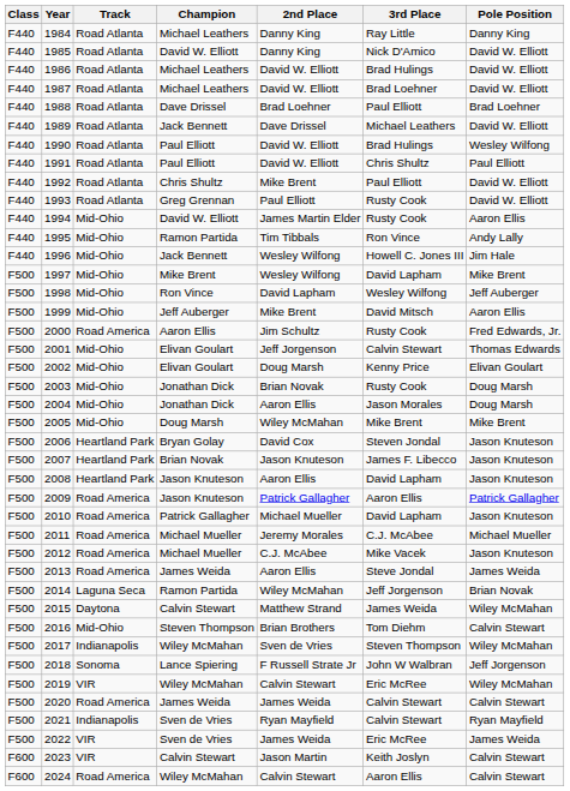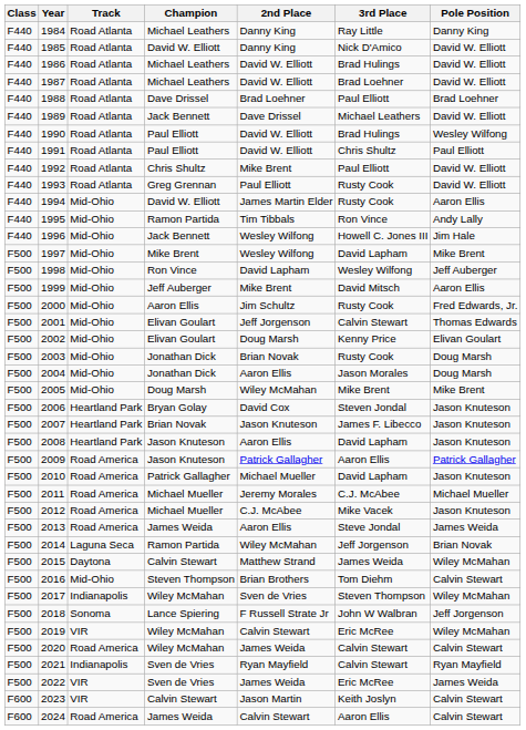 <table class="wikitable">
 <tr>
 <th><strong>Class</strong></th>
 <th><strong>Year</strong></th>
 <th><strong>Track</strong></th>
 <th><strong>Champion</strong></th>
 <th><strong>2nd Place</strong></th>
 <th><strong>3rd Place</strong></th>
 <th><strong>Pole Position</strong></th>
 </tr>
 <tr>
 <td>F440</td>
 <td>1984</td>
 <td>Road Atlanta</td>
 <td>Michael Leathers</td>
 <td>Danny King</td>
 <td>Ray Little</td>
 <td>Danny King</td>
 </tr>
 <tr>
 <td>F440</td>
 <td>1985</td>
 <td>Road Atlanta</td>
 <td>David W. Elliott</td>
 <td>Danny King</td>
 <td>Nick D'Amico</td>
 <td>David W. Elliott</td>
 </tr>
 <tr>
 <td>F440</td>
 <td>1986</td>
 <td>Road Atlanta</td>
 <td>Michael Leathers</td>
 <td>David W. Elliott</td>
 <td>Brad Hulings</td>
 <td>David W. Elliott</td>
 </tr>
 <tr>
 <td>F440</td>
 <td>1987</td>
 <td>Road Atlanta</td>
 <td>Michael Leathers</td>
 <td>David W. Elliott</td>
 <td>Brad Loehner</td>
 <td>David W. Elliott</td>
 </tr>
 <tr>
 <td>F440</td>
 <td>1988</td>
 <td>Road Atlanta</td>
 <td>Dave Drissel</td>
 <td>Brad Loehner</td>
 <td>Paul Elliott</td>
 <td>Brad Loehner</td>
 </tr>
 <tr>
 <td>F440</td>
 <td>1989</td>
 <td>Road Atlanta</td>
 <td>Jack Bennett</td>
 <td>Dave Drissel</td>
 <td>Michael Leathers</td>
 <td>David W. Elliott</td>
 </tr>
 <tr>
 <td>F440</td>
 <td>1990</td>
 <td>Road Atlanta</td>
 <td>Paul Elliott</td>
 <td>David W. Elliott</td>
 <td>Brad Hulings</td>
 <td>Wesley Wilfong</td>
 </tr>
 <tr>
 <td>F440</td>
 <td>1991</td>
 <td>Road Atlanta</td>
 <td>Paul Elliott</td>
 <td>David W. Elliott</td>
 <td>Chris Shultz</td>
 <td>Paul Elliott</td>
 </tr>
 <tr>
 <td>F440</td>
 <td>1992</td>
 <td>Road Atlanta</td>
 <td>Chris Shultz</td>
 <td>Mike Brent</td>
 <td>Paul Elliott</td>
 <td>David W. Elliott</td>
 </tr>
 <tr>
 <td>F440</td>
 <td>1993</td>
 <td>Road Atlanta</td>
 <td>Greg Grennan</td>
 <td>Paul Elliott</td>
 <td>Rusty Cook</td>
 <td>David W. Elliott</td>
 </tr>
 <tr>
 <td>F440</td>
 <td>1994</td>
 <td>Mid-Ohio</td>
 <td>David W. Elliott</td>
 <td>James Martin Elder</td>
 <td>Rusty Cook</td>
 <td>Aaron Ellis</td>
 </tr>
 <tr>
 <td>F440</td>
 <td>1995</td>
 <td>Mid-Ohio</td>
 <td>Ramon Partida</td>
 <td>Tim Tibbals</td>
 <td>Ron Vince</td>
 <td>Andy Lally</td>
 </tr>
 <tr>
 <td>F440</td>
 <td>1996</td>
 <td>Mid-Ohio</td>
 <td>Jack Bennett</td>
 <td>Wesley Wilfong</td>
 <td>Howell C. Jones III</td>
 <td>Jim Hale</td>
 </tr>
 <tr>
 <td>F500</td>
 <td>1997</td>
 <td>Mid-Ohio</td>
 <td>Mike Brent</td>
 <td>Wesley Wilfong</td>
 <td>David Lapham</td>
 <td>Mike Brent</td>
 </tr>
 <tr>
 <td>F500</td>
 <td>1998</td>
 <td>Mid-Ohio</td>
 <td>Ron Vince</td>
 <td>David Lapham</td>
 <td>Wesley Wilfong</td>
 <td>Jeff Auberger</td>
 </tr>
 <tr>
 <td>F500</td>
 <td>1999</td>
 <td>Mid-Ohio</td>
 <td>Jeff Auberger</td>
 <td>Mike Brent</td>
 <td>David Mitsch</td>
 <td>Aaron Ellis</td>
 </tr>
 <tr>
 <td>F500</td>
 <td>2000</td>
-<td>Road America</td>
+<td>Mid-Ohio</td>
 <td>Aaron Ellis</td>
 <td>Jim Schultz</td>
 <td>Rusty Cook</td>
 <td>Fred Edwards, Jr.</td>
 </tr>
 <tr>
 <td>F500</td>
 <td>2001</td>
 <td>Mid-Ohio</td>
 <td>Elivan Goulart</td>
 <td>Jeff Jorgenson</td>
 <td>Calvin Stewart</td>
 <td>Thomas Edwards</td>
 </tr>
 <tr>
 <td>F500</td>
 <td>2002</td>
 <td>Mid-Ohio</td>
 <td>Elivan Goulart</td>
 <td>Doug Marsh</td>
 <td>Kenny Price</td>
 <td>Elivan Goulart</td>
 </tr>
 <tr>
 <td>F500</td>
 <td>2003</td>
 <td>Mid-Ohio</td>
 <td>Jonathan Dick</td>
 <td>Brian Novak</td>
 <td>Rusty Cook</td>
 <td>Doug Marsh</td>
 </tr>
 <tr>
 <td>F500</td>
 <td>2004</td>
 <td>Mid-Ohio</td>
 <td>Jonathan Dick</td>
 <td>Aaron Ellis</td>
 <td>Jason Morales</td>
 <td>Doug Marsh</td>
 </tr>
 <tr>
 <td>F500</td>
 <td>2005</td>
 <td>Mid-Ohio</td>
 <td>Doug Marsh</td>
 <td>Wiley McMahan</td>
 <td>Mike Brent</td>
 <td>Mike Brent</td>
 </tr>
 <tr>
 <td>F500</td>
 <td>2006</td>
 <td>Heartland Park</td>
 <td>Bryan Golay</td>
 <td>David Cox</td>
 <td>Steven Jondal</td>
 <td>Jason Knuteson</td>
 </tr>
 <tr>
 <td>F500</td>
 <td>2007</td>
 <td>Heartland Park</td>
 <td>Brian Novak</td>
 <td>Jason Knuteson</td>
 <td>James F. Libecco</td>
 <td>Jason Knuteson</td>
 </tr>
 <tr>
 <td>F500</td>
 <td>2008</td>
 <td>Heartland Park</td>
 <td>Jason Knuteson</td>
 <td>Aaron Ellis</td>
 <td>David Lapham</td>
 <td>Jason Knuteson</td>
 </tr>
 <tr>
 <td>F500</td>
 <td>2009</td>
 <td>Road America</td>
 <td>Jason Knuteson</td>
 <td><a href='#'>Patrick Gallagher</a></td>
 <td>Aaron Ellis</td>
 <td><a href='#'>Patrick Gallagher</a></td>
 </tr>
 <tr>
 <td>F500</td>
 <td>2010</td>
 <td>Road America</td>
 <td>Patrick Gallagher</td>
 <td>Michael Mueller</td>
 <td>David Lapham</td>
 <td>Jason Knuteson</td>
 </tr>
 <tr>
 <td>F500</td>
 <td>2011</td>
 <td>Road America</td>
 <td>Michael Mueller</td>
 <td>Jeremy Morales</td>
 <td>C.J. McAbee</td>
 <td>Michael Mueller</td>
 </tr>
 <tr>
 <td>F500</td>
 <td>2012</td>
 <td>Road America</td>
 <td>Michael Mueller</td>
 <td>C.J. McAbee</td>
 <td>Mike Vacek</td>
 <td>Jason Knuteson</td>
 </tr>
 <tr>
 <td>F500</td>
 <td>2013</td>
 <td>Road America</td>
 <td>James Weida</td>
 <td>Aaron Ellis</td>
 <td>Steve Jondal</td>
 <td>James Weida</td>
 </tr>
 <tr>
 <td>F500</td>
 <td>2014</td>
 <td>Laguna Seca</td>
 <td>Ramon Partida</td>
 <td>Wiley McMahan</td>
 <td>Jeff Jorgenson</td>
 <td>Brian Novak</td>
 </tr>
 <tr>
 <td>F500</td>
 <td>2015</td>
 <td>Daytona</td>
 <td>Calvin Stewart</td>
 <td>Matthew Strand</td>
 <td>James Weida</td>
 <td>Wiley McMahan</td>
 </tr>
 <tr>
 <td>F500</td>
 <td>2016</td>
 <td>Mid-Ohio</td>
 <td>Steven Thompson</td>
 <td>Brian Brothers</td>
 <td>Tom Diehm</td>
 <td>Calvin Stewart</td>
 </tr>
 <tr>
 <td>F500</td>
 <td>2017</td>
 <td>Indianapolis</td>
 <td>Wiley McMahan</td>
 <td>Sven de Vries</td>
 <td>Steven Thompson</td>
 <td>Wiley McMahan</td>
 </tr>
 <tr>
 <td>F500</td>
 <td>2018</td>
 <td>Sonoma</td>
 <td>Lance Spiering</td>
 <td>F Russell Strate Jr</td>
 <td>John W Walbran</td>
 <td>Jeff Jorgenson</td>
 </tr>
 <tr>
 <td>F500</td>
 <td>2019</td>
 <td>VIR</td>
 <td>Wiley McMahan</td>
 <td>Calvin Stewart</td>
 <td>Eric McRee</td>
 <td>Wiley McMahan</td>
 </tr>
 <tr>
 <td>F500</td>
 <td>2020</td>
 <td>Road America</td>
-<td>James Weida</td>
+<td>Wiley McMahan</td>
 <td>James Weida</td>
 <td>Calvin Stewart</td>
 <td>Calvin Stewart</td>
 </tr>
 <tr>
 <td>F500</td>
 <td>2021</td>
 <td>Indianapolis</td>
 <td>Sven de Vries</td>
 <td>Ryan Mayfield</td>
 <td>Calvin Stewart</td>
 <td>Ryan Mayfield</td>
 </tr>
 <tr>
 <td>F500</td>
 <td>2022</td>
 <td>VIR</td>
 <td>Sven de Vries</td>
 <td>James Weida</td>
 <td>Eric McRee</td>
 <td>James Weida</td>
 </tr>
 <tr>
 <td>F600</td>
 <td>2023</td>
 <td>VIR</td>
 <td>Calvin Stewart</td>
 <td>Jason Martin</td>
 <td>Keith Joslyn</td>
 <td>Calvin Stewart</td>
 </tr>
 <tr>
 <td>F600</td>
 <td>2024</td>
 <td>Road America</td>
-<td>Wiley McMahan</td>
+<td>James Weida</td>
 <td>Calvin Stewart</td>
 <td>Aaron Ellis</td>
 <td>Calvin Stewart</td>
 </tr>
 </table>
